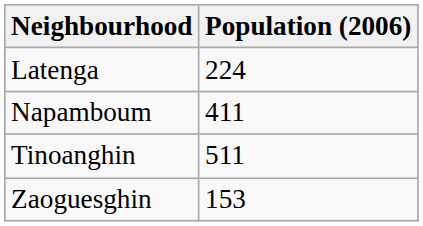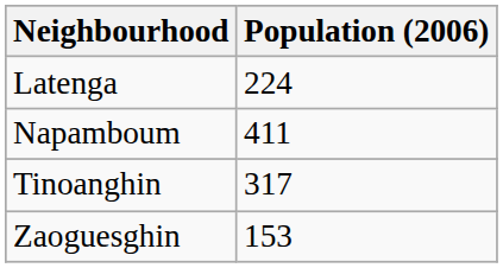 <table class="wikitable">
 <tr>
 <th>Neighbourhood</th>
 <th>Population (2006)</th>
 </tr>
 <tr>
 <td>Latenga</td>
 <td>224</td>
 </tr>
 <tr>
 <td>Napamboum</td>
 <td>411</td>
 </tr>
 <tr>
 <td>Tinoanghin</td>
-<td>511</td>
+<td>317</td>
 </tr>
 <tr>
 <td>Zaoguesghin</td>
 <td>153</td>
 </tr>
 </table>
